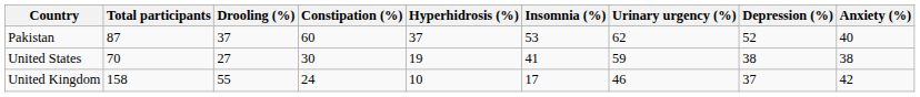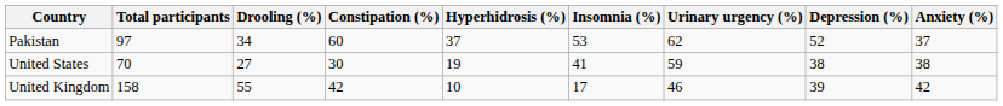 <table class="wikitable">
 <tr>
 <th>Country</th>
 <th>Total participants</th>
 <th>Drooling (%)</th>
 <th>Constipation (%)</th>
 <th>Hyperhidrosis (%)</th>
 <th>Insomnia (%)</th>
 <th>Urinary urgency (%)</th>
 <th>Depression (%)</th>
 <th>Anxiety (%)</th>
 </tr>
 <tr>
 <td>Pakistan</td>
-<td>87</td>
-<td>37</td>
+<td>97</td>
+<td>34</td>
 <td>60</td>
 <td>37</td>
 <td>53</td>
 <td>62</td>
 <td>52</td>
-<td>40</td>
+<td>37</td>
 </tr>
 <tr>
 <td>United States</td>
 <td>70</td>
 <td>27</td>
 <td>30</td>
 <td>19</td>
 <td>41</td>
 <td>59</td>
 <td>38</td>
 <td>38</td>
 </tr>
 <tr>
 <td>United Kingdom</td>
 <td>158</td>
 <td>55</td>
-<td>24</td>
+<td>42</td>
 <td>10</td>
 <td>17</td>
 <td>46</td>
-<td>37</td>
+<td>39</td>
 <td>42</td>
 </tr>
 </table>
